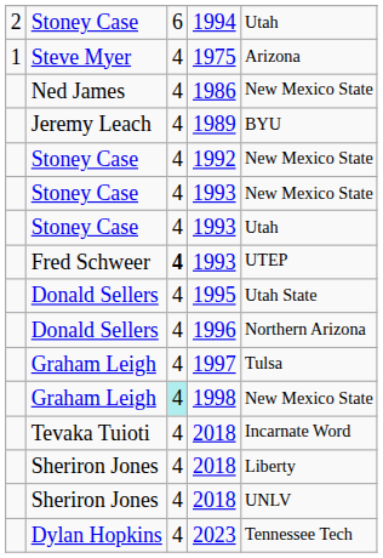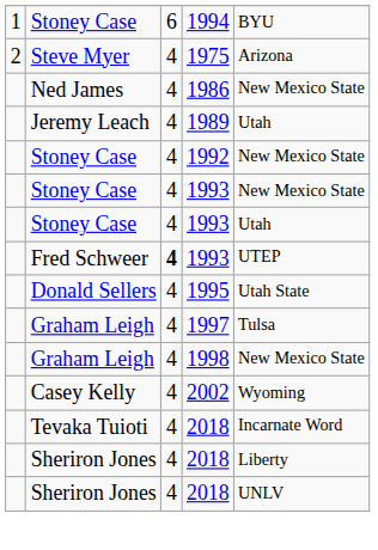 <table class="wikitable">
 <tr>
 </tr>
 <tr>
-<td>2</td>
+<td>1</td>
 <td><a href='#'>Stoney Case</a></td>
 <td>6</td>
 <td><a href='#'>1994</a></td>
-<td style="font-size:80%;">Utah</td>
+<td style="font-size:80%;">BYU</td>
 </tr>
 <tr>
-<td>1</td>
+<td>2</td>
 <td><a href='#'>Steve Myer</a></td>
 <td>4</td>
 <td><a href='#'>1975</a></td>
 <td style="font-size:80%;">Arizona</td>
 </tr>
 <tr>
 <td></td>
 <td>Ned James</td>
 <td>4</td>
 <td><a href='#'>1986</a></td>
 <td style="font-size:80%;">New Mexico State</td>
 </tr>
 <tr>
 <td></td>
 <td>Jeremy Leach</td>
 <td>4</td>
 <td><a href='#'>1989</a></td>
-<td style="font-size:80%;">BYU</td>
+<td style="font-size:80%;">Utah</td>
 </tr>
 <tr>
 <td></td>
 <td><a href='#'>Stoney Case</a></td>
 <td>4</td>
 <td><a href='#'>1992</a></td>
 <td style="font-size:80%;">New Mexico State</td>
 </tr>
 <tr>
 <td></td>
 <td><a href='#'>Stoney Case</a></td>
 <td>4</td>
 <td><a href='#'>1993</a></td>
 <td style="font-size:80%;">New Mexico State</td>
 </tr>
 <tr>
 <td></td>
 <td><a href='#'>Stoney Case</a></td>
 <td>4</td>
 <td><a href='#'>1993</a></td>
 <td style="font-size:80%;">Utah</td>
 </tr>
 <tr>
 <td></td>
 <td>Fred Schweer</td>
 <td><strong>4</strong></td>
 <td><a href='#'>1993</a></td>
 <td style="font-size:80%;">UTEP</td>
 </tr>
 <tr>
 <td></td>
 <td><a href='#'>Donald Sellers</a></td>
 <td>4</td>
 <td><a href='#'>1995</a></td>
 <td style="font-size:80%;">Utah State</td>
 </tr>
 <tr>
 <td></td>
-<td><a href='#'>Donald Sellers</a></td>
-<td>4</td>
-<td><a href='#'>1996</a></td>
-<td style="font-size:80%;">Northern Arizona</td>
-</tr>
-<tr>
-<td></td>
 <td><a href='#'>Graham Leigh</a></td>
 <td>4</td>
 <td><a href='#'>1997</a></td>
 <td style="font-size:80%;">Tulsa</td>
 </tr>
 <tr>
 <td></td>
 <td><a href='#'>Graham Leigh</a></td>
-<td style="background: paleturquoise;">4</td>
+<td>4</td>
 <td><a href='#'>1998</a></td>
 <td style="font-size:80%;">New Mexico State</td>
+</tr>
+<tr>
+<td></td>
+<td>Casey Kelly</td>
+<td>4</td>
+<td><a href='#'>2002</a></td>
+<td style="font-size:80%;">Wyoming</td>
 </tr>
 <tr>
 <td></td>
 <td>Tevaka Tuioti</td>
 <td>4</td>
 <td><a href='#'>2018</a></td>
 <td style="font-size:80%;">Incarnate Word</td>
 </tr>
 <tr>
 <td></td>
 <td>Sheriron Jones</td>
 <td>4</td>
 <td><a href='#'>2018</a></td>
 <td style="font-size:80%;">Liberty</td>
 </tr>
 <tr>
 <td></td>
 <td>Sheriron Jones</td>
 <td>4</td>
 <td><a href='#'>2018</a></td>
 <td style="font-size:80%;">UNLV</td>
 </tr>
-<tr>
-<td></td>
-<td><a href='#'>Dylan Hopkins</a></td>
-<td>4</td>
-<td><a href='#'>2023</a></td>
-<td style="font-size:80%;">Tennessee Tech</td>
-</tr>
 </table>
